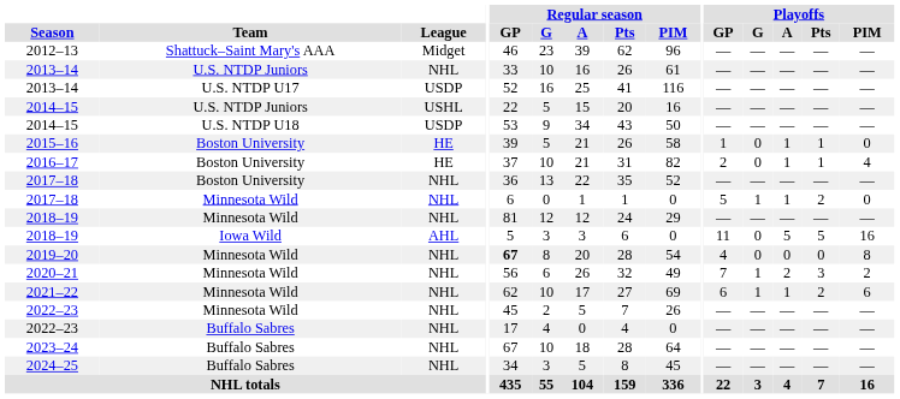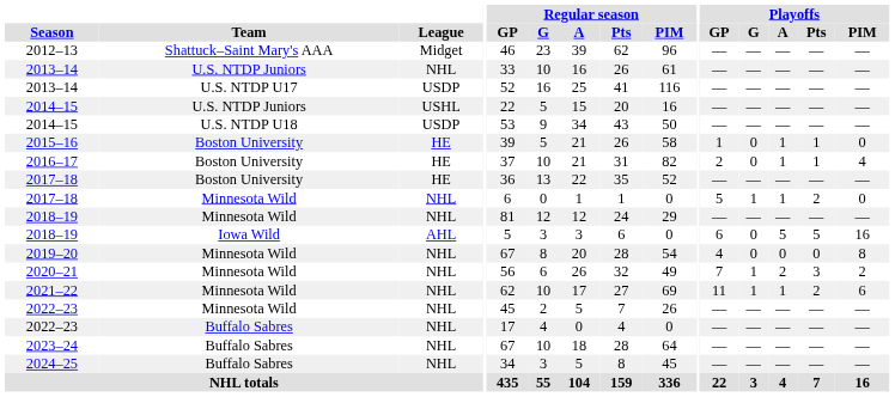 <table border="0" cellpadding="1" cellspacing="0" style="text-align:center; width:60em">
 <tr bgcolor="#e0e0e0">
 <th colspan="3" bgcolor="#ffffff"></th>
 <th rowspan="99" bgcolor="#ffffff"></th>
 <th colspan="5"><a href='#'>Regular season</a></th>
 <th rowspan="99" bgcolor="#ffffff"></th>
 <th colspan="5"><a href='#'>Playoffs</a></th>
 </tr>
 <tr bgcolor="#e0e0e0">
 <th><a href='#'>Season</a></th>
 <th>Team</th>
 <th>League</th>
 <th>GP</th>
 <th><a href='#'>G</a></th>
 <th><a href='#'>A</a></th>
 <th><a href='#'>Pts</a></th>
 <th><a href='#'>PIM</a></th>
 <th>GP</th>
 <th>G</th>
 <th>A</th>
 <th>Pts</th>
 <th>PIM</th>
 </tr>
 <tr>
 <td>2012–13</td>
 <td><a href='#'>Shattuck–Saint Mary's</a> AAA</td>
 <td>Midget</td>
 <td>46</td>
 <td>23</td>
 <td>39</td>
 <td>62</td>
 <td>96</td>
 <td>—</td>
 <td>—</td>
 <td>—</td>
 <td>—</td>
 <td>—</td>
 </tr>
 <tr bgcolor="#f0f0f0">
 <td><a href='#'>2013–14</a></td>
 <td><a href='#'>U.S. NTDP Juniors</a></td>
 <td>NHL</td>
 <td>33</td>
 <td>10</td>
 <td>16</td>
 <td>26</td>
 <td>61</td>
 <td>—</td>
 <td>—</td>
 <td>—</td>
 <td>—</td>
 <td>—</td>
 </tr>
 <tr>
 <td>2013–14</td>
 <td>U.S. NTDP U17</td>
 <td>USDP</td>
 <td>52</td>
 <td>16</td>
 <td>25</td>
 <td>41</td>
 <td>116</td>
 <td>—</td>
 <td>—</td>
 <td>—</td>
 <td>—</td>
 <td>—</td>
 </tr>
 <tr bgcolor="#f0f0f0">
 <td><a href='#'>2014–15</a></td>
 <td>U.S. NTDP Juniors</td>
 <td>USHL</td>
 <td>22</td>
 <td>5</td>
 <td>15</td>
 <td>20</td>
 <td>16</td>
 <td>—</td>
 <td>—</td>
 <td>—</td>
 <td>—</td>
 <td>—</td>
 </tr>
 <tr>
 <td>2014–15</td>
 <td>U.S. NTDP U18</td>
 <td>USDP</td>
 <td>53</td>
 <td>9</td>
 <td>34</td>
 <td>43</td>
 <td>50</td>
 <td>—</td>
 <td>—</td>
 <td>—</td>
 <td>—</td>
 <td>—</td>
 </tr>
 <tr bgcolor="#f0f0f0">
 <td><a href='#'>2015–16</a></td>
 <td><a href='#'>Boston University</a></td>
 <td><a href='#'>HE</a></td>
 <td>39</td>
 <td>5</td>
 <td>21</td>
 <td>26</td>
 <td>58</td>
 <td>1</td>
 <td>0</td>
 <td>1</td>
 <td>1</td>
 <td>0</td>
 </tr>
 <tr>
 <td><a href='#'>2016–17</a></td>
 <td>Boston University</td>
 <td>HE</td>
 <td>37</td>
 <td>10</td>
 <td>21</td>
 <td>31</td>
 <td>82</td>
 <td>2</td>
 <td>0</td>
 <td>1</td>
 <td>1</td>
 <td>4</td>
 </tr>
 <tr bgcolor="#f0f0f0">
 <td><a href='#'>2017–18</a></td>
 <td>Boston University</td>
-<td>NHL</td>
+<td>HE</td>
 <td>36</td>
 <td>13</td>
 <td>22</td>
 <td>35</td>
 <td>52</td>
 <td>—</td>
 <td>—</td>
 <td>—</td>
 <td>—</td>
 <td>—</td>
 </tr>
 <tr>
 <td><a href='#'>2017–18</a></td>
 <td><a href='#'>Minnesota Wild</a></td>
 <td><a href='#'>NHL</a></td>
 <td>6</td>
 <td>0</td>
 <td>1</td>
 <td>1</td>
 <td>0</td>
 <td>5</td>
 <td>1</td>
 <td>1</td>
 <td>2</td>
 <td>0</td>
 </tr>
 <tr bgcolor="#f0f0f0">
 <td><a href='#'>2018–19</a></td>
 <td>Minnesota Wild</td>
 <td>NHL</td>
 <td>81</td>
 <td>12</td>
 <td>12</td>
 <td>24</td>
 <td>29</td>
 <td>—</td>
 <td>—</td>
 <td>—</td>
 <td>—</td>
 <td>—</td>
 </tr>
 <tr>
 <td><a href='#'>2018–19</a></td>
 <td><a href='#'>Iowa Wild</a></td>
 <td><a href='#'>AHL</a></td>
 <td>5</td>
 <td>3</td>
 <td>3</td>
 <td>6</td>
 <td>0</td>
-<td>11</td>
+<td>6</td>
 <td>0</td>
 <td>5</td>
 <td>5</td>
 <td>16</td>
 </tr>
 <tr bgcolor="#f0f0f0">
 <td><a href='#'>2019–20</a></td>
 <td>Minnesota Wild</td>
 <td>NHL</td>
-<td><strong>67</strong></td>
+<td>67</td>
 <td>8</td>
 <td>20</td>
 <td>28</td>
 <td>54</td>
 <td>4</td>
 <td>0</td>
 <td>0</td>
 <td>0</td>
 <td>8</td>
 </tr>
 <tr>
 <td><a href='#'>2020–21</a></td>
 <td>Minnesota Wild</td>
 <td>NHL</td>
 <td>56</td>
 <td>6</td>
 <td>26</td>
 <td>32</td>
 <td>49</td>
 <td>7</td>
 <td>1</td>
 <td>2</td>
 <td>3</td>
 <td>2</td>
 </tr>
 <tr bgcolor="#f0f0f0">
 <td><a href='#'>2021–22</a></td>
 <td>Minnesota Wild</td>
 <td>NHL</td>
 <td>62</td>
 <td>10</td>
 <td>17</td>
 <td>27</td>
 <td>69</td>
-<td>6</td>
+<td>11</td>
 <td>1</td>
 <td>1</td>
 <td>2</td>
 <td>6</td>
 </tr>
 <tr>
 <td><a href='#'>2022–23</a></td>
 <td>Minnesota Wild</td>
 <td>NHL</td>
 <td>45</td>
 <td>2</td>
 <td>5</td>
 <td>7</td>
 <td>26</td>
 <td>—</td>
 <td>—</td>
 <td>—</td>
 <td>—</td>
 <td>—</td>
 </tr>
 <tr bgcolor="#f0f0f0">
 <td>2022–23</td>
 <td><a href='#'>Buffalo Sabres</a></td>
 <td>NHL</td>
 <td>17</td>
 <td>4</td>
 <td>0</td>
 <td>4</td>
 <td>0</td>
 <td>—</td>
 <td>—</td>
 <td>—</td>
 <td>—</td>
 <td>—</td>
 </tr>
 <tr>
 <td><a href='#'>2023–24</a></td>
 <td>Buffalo Sabres</td>
 <td>NHL</td>
 <td>67</td>
 <td>10</td>
 <td>18</td>
 <td>28</td>
 <td>64</td>
 <td>—</td>
 <td>—</td>
 <td>—</td>
 <td>—</td>
 <td>—</td>
 </tr>
 <tr bgcolor="#f0f0f0">
 <td><a href='#'>2024–25</a></td>
 <td>Buffalo Sabres</td>
 <td>NHL</td>
 <td>34</td>
 <td>3</td>
 <td>5</td>
 <td>8</td>
 <td>45</td>
 <td>—</td>
 <td>—</td>
 <td>—</td>
 <td>—</td>
 <td>—</td>
 </tr>
 <tr bgcolor="#e0e0e0">
 <th colspan="3">NHL totals</th>
 <th>435</th>
 <th>55</th>
 <th>104</th>
 <th>159</th>
 <th>336</th>
 <th>22</th>
 <th>3</th>
 <th>4</th>
 <th>7</th>
 <th>16</th>
 </tr>
 </table>
